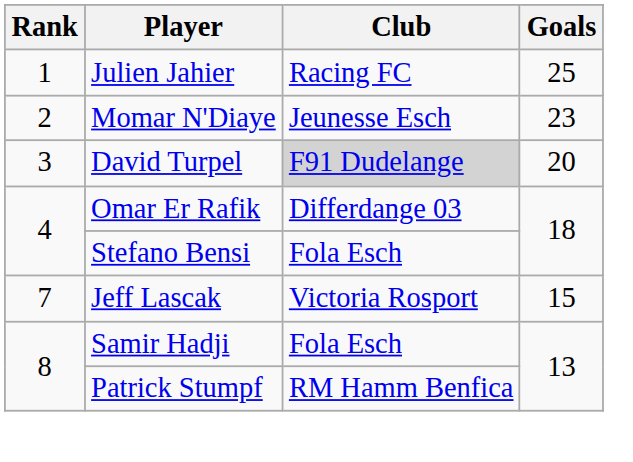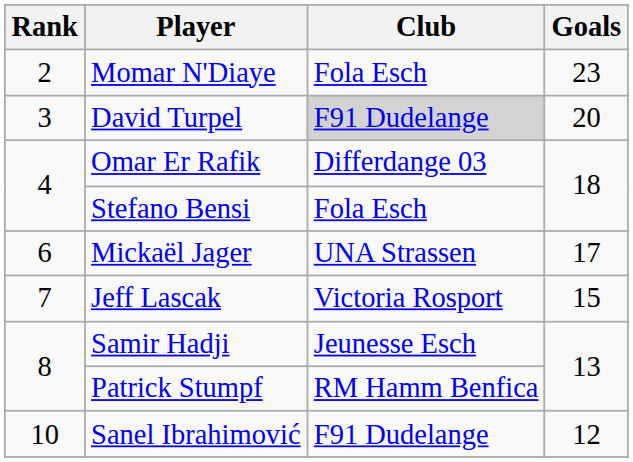 <table class="wikitable" style="text-align:center">
 <tr>
 <th>Rank</th>
 <th>Player</th>
 <th>Club</th>
 <th>Goals</th>
 </tr>
 <tr>
-<td>1</td>
-<td align="left"> <a href='#'>Julien Jahier</a></td>
-<td align="left"><a href='#'>Racing FC</a></td>
-<td>25</td>
-</tr>
-<tr>
 <td>2</td>
 <td align="left"> <a href='#'>Momar N'Diaye</a></td>
-<td align="left"><a href='#'>Jeunesse Esch</a></td>
+<td align="left"><a href='#'>Fola Esch</a></td>
 <td>23</td>
 </tr>
 <tr>
 <td>3</td>
 <td align="left"> <a href='#'>David Turpel</a></td>
 <td align="left" style="background: lightgrey;"><a href='#'>F91 Dudelange</a></td>
 <td>20</td>
 </tr>
 <tr>
 <td rowspan="2">4</td>
 <td align="left"> <a href='#'>Omar Er Rafik</a></td>
 <td align="left"><a href='#'>Differdange 03</a></td>
 <td rowspan="2">18</td>
 </tr>
 <tr>
 <td align="left"> <a href='#'>Stefano Bensi</a></td>
 <td align="left"><a href='#'>Fola Esch</a></td>
 </tr>
 <tr>
+<td>6</td>
+<td align="left"> <a href='#'>Mickaël Jager</a></td>
+<td align="left"><a href='#'>UNA Strassen</a></td>
+<td>17</td>
+</tr>
+<tr>
 <td>7</td>
 <td align="left"> <a href='#'>Jeff Lascak</a></td>
 <td align="left"><a href='#'>Victoria Rosport</a></td>
 <td>15</td>
 </tr>
 <tr>
 <td rowspan="2">8</td>
 <td align="left"> <a href='#'>Samir Hadji</a></td>
-<td align="left"><a href='#'>Fola Esch</a></td>
+<td align="left"><a href='#'>Jeunesse Esch</a></td>
 <td rowspan="2">13</td>
 </tr>
 <tr>
 <td align="left"> <a href='#'>Patrick Stumpf</a></td>
 <td align="left"><a href='#'>RM Hamm Benfica</a></td>
 </tr>
+<tr>
+<td>10</td>
+<td align="left"> <a href='#'>Sanel Ibrahimović</a></td>
+<td align="left"><a href='#'>F91 Dudelange</a></td>
+<td>12</td>
+</tr>
 </table>
